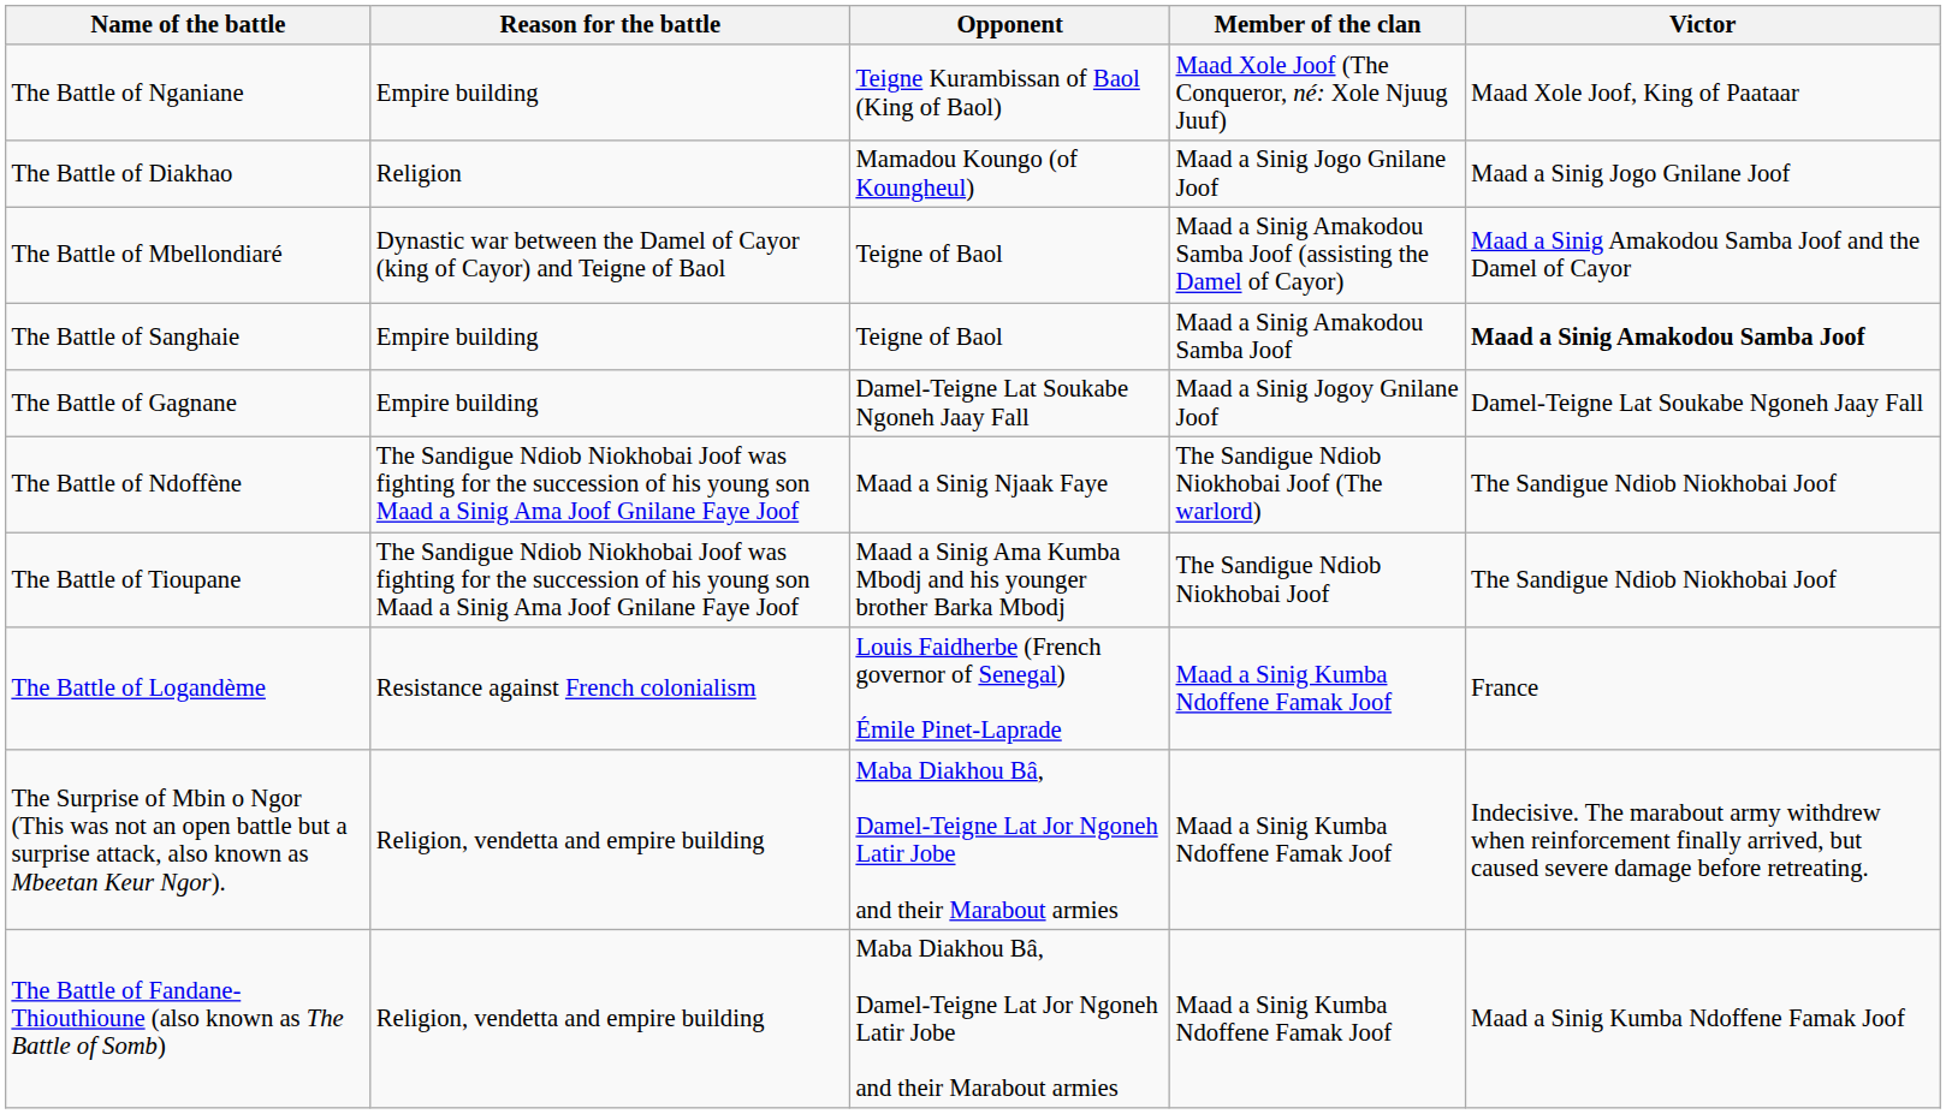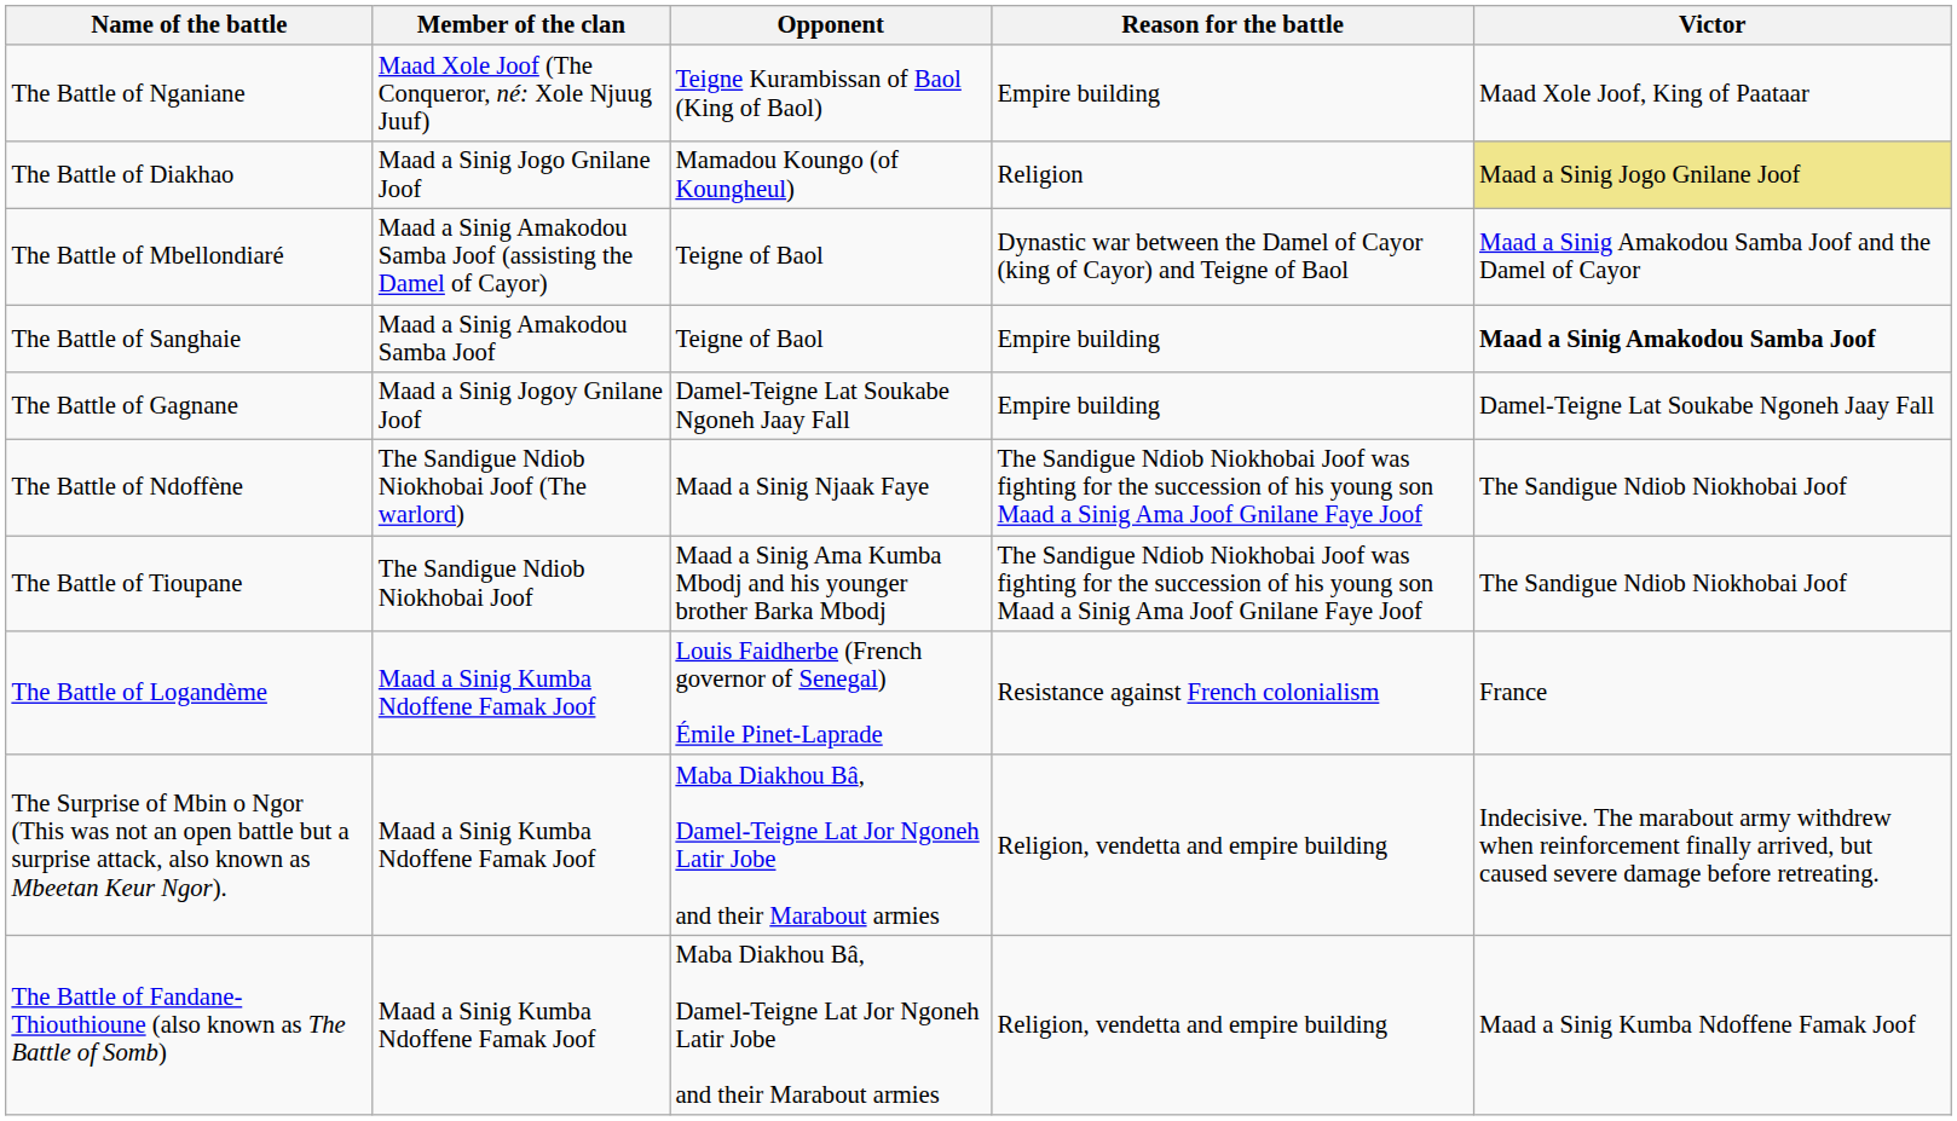 <table class="wikitable">
 <tr>
 <th>Name of the battle</th>
+<th>Member of the clan</th>
+<th>Opponent</th>
 <th>Reason for the battle</th>
-<th>Opponent</th>
-<th>Member of the clan</th>
 <th>Victor</th>
 </tr>
 <tr>
 <td>The Battle of Nganiane</td>
+<td><a href='#'>Maad Xole Joof</a> (The Conqueror, <em>né:</em> Xole Njuug Juuf)</td>
+<td><a href='#'>Teigne</a> Kurambissan of <a href='#'>Baol</a> (King of Baol)</td>
 <td>Empire building</td>
-<td><a href='#'>Teigne</a> Kurambissan of <a href='#'>Baol</a> (King of Baol)</td>
-<td><a href='#'>Maad Xole Joof</a> (The Conqueror, <em>né:</em> Xole Njuug Juuf)</td>
 <td>Maad Xole Joof, King of Paataar</td>
 </tr>
 <tr>
 <td>The Battle of Diakhao</td>
+<td>Maad a Sinig Jogo Gnilane Joof</td>
+<td>Mamadou Koungo (of <a href='#'>Koungheul</a>)</td>
 <td>Religion</td>
-<td>Mamadou Koungo (of <a href='#'>Koungheul</a>)</td>
-<td>Maad a Sinig Jogo Gnilane Joof</td>
-<td>Maad a Sinig Jogo Gnilane Joof</td>
+<td style="background: khaki;">Maad a Sinig Jogo Gnilane Joof</td>
 </tr>
 <tr>
 <td>The Battle of Mbellondiaré</td>
+<td>Maad a Sinig Amakodou Samba Joof (assisting the <a href='#'>Damel</a> of Cayor)</td>
+<td>Teigne of Baol</td>
 <td>Dynastic war between the Damel of Cayor (king of Cayor) and Teigne of Baol</td>
-<td>Teigne of Baol</td>
-<td>Maad a Sinig Amakodou Samba Joof (assisting the <a href='#'>Damel</a> of Cayor)</td>
 <td><a href='#'>Maad a Sinig</a> Amakodou Samba Joof and the Damel of Cayor</td>
 </tr>
 <tr>
 <td>The Battle of Sanghaie</td>
+<td>Maad a Sinig Amakodou Samba Joof</td>
+<td>Teigne of Baol</td>
 <td>Empire building</td>
-<td>Teigne of Baol</td>
-<td>Maad a Sinig Amakodou Samba Joof</td>
 <td><strong>Maad a Sinig Amakodou Samba Joof</strong></td>
 </tr>
 <tr>
 <td>The Battle of Gagnane</td>
+<td>Maad a Sinig Jogoy Gnilane Joof</td>
+<td>Damel-Teigne Lat Soukabe Ngoneh Jaay Fall</td>
 <td>Empire building</td>
-<td>Damel-Teigne Lat Soukabe Ngoneh Jaay Fall</td>
-<td>Maad a Sinig Jogoy Gnilane Joof</td>
 <td>Damel-Teigne Lat Soukabe Ngoneh Jaay Fall</td>
 </tr>
 <tr>
 <td>The Battle of Ndoffène</td>
+<td>The Sandigue Ndiob Niokhobai Joof (The <a href='#'>warlord</a>)</td>
+<td>Maad a Sinig Njaak Faye</td>
 <td>The Sandigue Ndiob Niokhobai Joof was fighting for the succession of his young son <a href='#'>Maad a Sinig Ama Joof Gnilane Faye Joof</a></td>
-<td>Maad a Sinig Njaak Faye</td>
-<td>The Sandigue Ndiob Niokhobai Joof (The <a href='#'>warlord</a>)</td>
 <td>The Sandigue Ndiob Niokhobai Joof</td>
 </tr>
 <tr>
 <td>The Battle of Tioupane</td>
+<td>The Sandigue Ndiob Niokhobai Joof</td>
+<td>Maad a Sinig Ama Kumba Mbodj and his younger brother Barka Mbodj</td>
 <td>The Sandigue Ndiob Niokhobai Joof was fighting for the succession of his young son Maad a Sinig Ama Joof Gnilane Faye Joof</td>
-<td>Maad a Sinig Ama Kumba Mbodj and his younger brother Barka Mbodj</td>
-<td>The Sandigue Ndiob Niokhobai Joof</td>
 <td>The Sandigue Ndiob Niokhobai Joof </td>
 </tr>
 <tr>
 <td><a href='#'>The Battle of Logandème</a></td>
+<td><a href='#'>Maad a Sinig Kumba Ndoffene Famak Joof</a></td>
+<td><a href='#'>Louis Faidherbe</a> (French governor of <a href='#'>Senegal</a>) <br><br><a href='#'>Émile Pinet-Laprade</a></td>
 <td>Resistance against <a href='#'>French colonialism</a></td>
-<td><a href='#'>Louis Faidherbe</a> (French governor of <a href='#'>Senegal</a>) <br><br><a href='#'>Émile Pinet-Laprade</a></td>
-<td><a href='#'>Maad a Sinig Kumba Ndoffene Famak Joof</a></td>
 <td>France</td>
 </tr>
 <tr>
 <td>The Surprise of Mbin o Ngor <br>(This was not an open battle but a surprise attack, also known as <em>Mbeetan Keur Ngor</em>).</td>
+<td>Maad a Sinig Kumba Ndoffene Famak Joof</td>
+<td><a href='#'>Maba Diakhou Bâ</a>, <br><br><a href='#'>Damel-Teigne Lat Jor Ngoneh Latir Jobe</a><br> <br>and their <a href='#'>Marabout</a> armies</td>
 <td>Religion, vendetta and empire building</td>
-<td><a href='#'>Maba Diakhou Bâ</a>, <br><br><a href='#'>Damel-Teigne Lat Jor Ngoneh Latir Jobe</a><br> <br>and their <a href='#'>Marabout</a> armies</td>
-<td>Maad a Sinig Kumba Ndoffene Famak Joof</td>
 <td>Indecisive. The marabout army withdrew when reinforcement finally arrived, but caused severe damage before retreating.</td>
 </tr>
 <tr>
 <td><a href='#'>The Battle of Fandane-Thiouthioune</a> (also known as <em>The Battle of Somb</em>)</td>
+<td>Maad a Sinig Kumba Ndoffene Famak Joof</td>
+<td>Maba Diakhou Bâ,<br> <br>Damel-Teigne Lat Jor Ngoneh Latir Jobe<br> <br>and their Marabout armies</td>
 <td>Religion, vendetta and empire building</td>
-<td>Maba Diakhou Bâ,<br> <br>Damel-Teigne Lat Jor Ngoneh Latir Jobe<br> <br>and their Marabout armies</td>
-<td>Maad a Sinig Kumba Ndoffene Famak Joof</td>
 <td>Maad a Sinig Kumba Ndoffene Famak Joof</td>
 </tr>
 </table>
